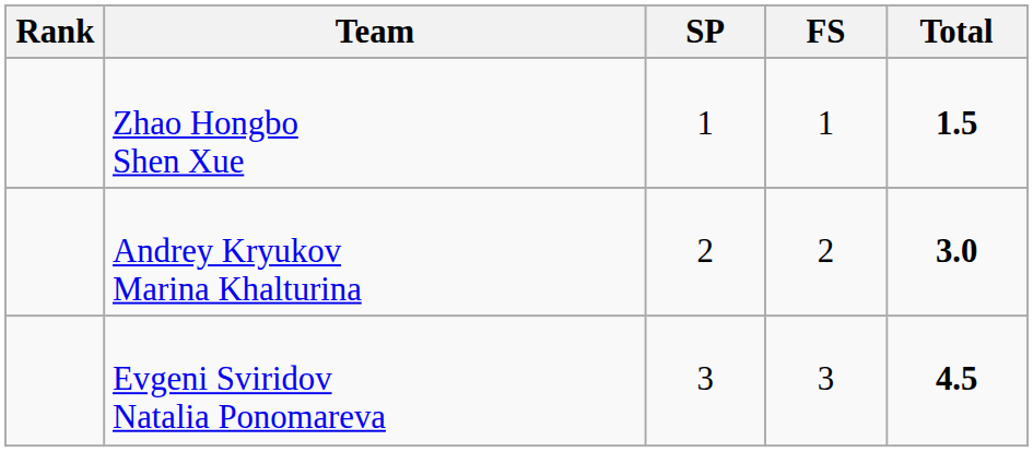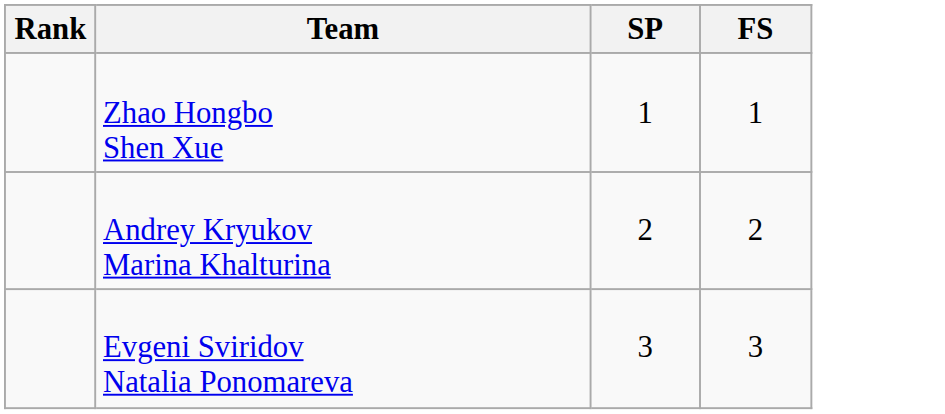 <table class=wikitable style="text-align:center">
 <tr>
 <th width=40>Rank</th>
 <th width=250>Team</th>
 <th width=50>SP</th>
 <th width=50>FS</th>
-<th width=60>Total</th>
 </tr>
 <tr>
 <td></td>
 <td align=left><br><a href='#'>Zhao Hongbo</a><br><a href='#'>Shen Xue</a></td>
 <td>1</td>
 <td>1</td>
-<td><strong>1.5</strong></td>
 </tr>
 <tr>
 <td></td>
 <td align=left><br><a href='#'>Andrey Kryukov</a><br><a href='#'>Marina Khalturina</a></td>
 <td>2</td>
 <td>2</td>
-<td><strong>3.0</strong></td>
 </tr>
 <tr>
 <td></td>
 <td align=left><br><a href='#'>Evgeni Sviridov</a><br><a href='#'>Natalia Ponomareva</a></td>
 <td>3</td>
 <td>3</td>
-<td><strong>4.5</strong></td>
 </tr>
 </table>
